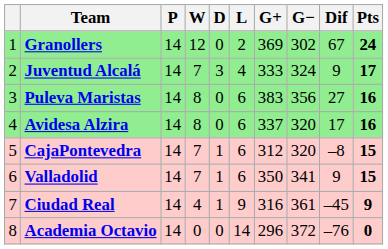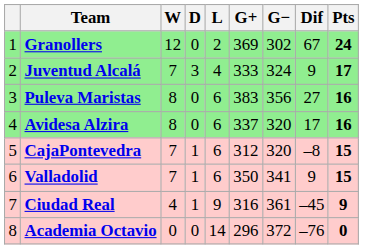 <table class="wikitable sortable" style="text-align: center;">
 <tr>
 <th align="center"></th>
 <th align="center">Team</th>
-<th align="center">P</th>
 <th align="center">W</th>
 <th align="center">D</th>
 <th align="center">L</th>
 <th align="center">G+</th>
 <th align="center">G−</th>
 <th align="center">Dif</th>
 <th align="center">Pts</th>
 </tr>
 <tr style="background: #90EE90;">
 <td>1</td>
 <td align="left"><strong><a href='#'>Granollers</a></strong></td>
-<td>14</td>
 <td>12</td>
 <td>0</td>
 <td>2</td>
 <td>369</td>
 <td>302</td>
 <td>67</td>
 <td><strong>24</strong></td>
 </tr>
 <tr style="background: #90EE90;">
 <td>2</td>
 <td align="left"><strong><a href='#'>Juventud Alcalá</a></strong></td>
-<td>14</td>
 <td>7</td>
 <td>3</td>
 <td>4</td>
 <td>333</td>
 <td>324</td>
 <td>9</td>
 <td><strong>17</strong></td>
 </tr>
 <tr style="background: #90EE90;">
 <td>3</td>
 <td align="left"><strong><a href='#'>Puleva Maristas</a></strong></td>
-<td>14</td>
 <td>8</td>
 <td>0</td>
 <td>6</td>
 <td>383</td>
 <td>356</td>
 <td>27</td>
 <td><strong>16</strong></td>
 </tr>
 <tr style="background: #90EE90;">
 <td>4</td>
 <td align="left"><strong><a href='#'>Avidesa Alzira</a></strong></td>
-<td>14</td>
 <td>8</td>
 <td>0</td>
 <td>6</td>
 <td>337</td>
 <td>320</td>
 <td>17</td>
 <td><strong>16</strong></td>
 </tr>
 <tr style="background: #FFCCCC;">
 <td>5</td>
 <td align="left"><strong><a href='#'>CajaPontevedra</a></strong></td>
-<td>14</td>
 <td>7</td>
 <td>1</td>
 <td>6</td>
 <td>312</td>
 <td>320</td>
 <td>–8</td>
 <td><strong>15</strong></td>
 </tr>
 <tr style="background: #FFCCCC;">
 <td>6</td>
 <td align="left"><strong><a href='#'>Valladolid</a></strong></td>
-<td>14</td>
 <td>7</td>
 <td>1</td>
 <td>6</td>
 <td>350</td>
 <td>341</td>
 <td>9</td>
 <td><strong>15</strong></td>
 </tr>
 <tr style="background:#FFCCCC">
 <td>7</td>
 <td align="left"><strong><a href='#'>Ciudad Real</a></strong></td>
-<td>14</td>
 <td>4</td>
 <td>1</td>
 <td>9</td>
 <td>316</td>
 <td>361</td>
 <td>–45</td>
 <td><strong>9</strong></td>
 </tr>
 <tr style="background:#FFCCCC">
 <td>8</td>
 <td align="left"><strong><a href='#'>Academia Octavio</a></strong></td>
-<td>14</td>
 <td>0</td>
 <td>0</td>
 <td>14</td>
 <td>296</td>
 <td>372</td>
 <td>–76</td>
 <td><strong>0</strong></td>
 </tr>
 </table>
